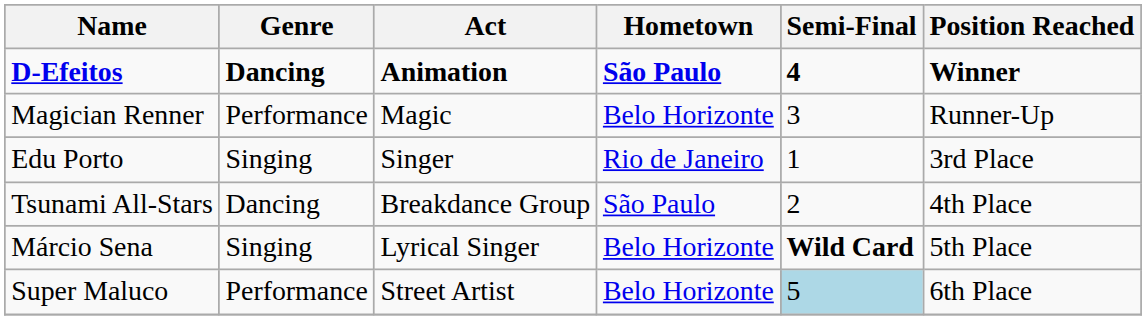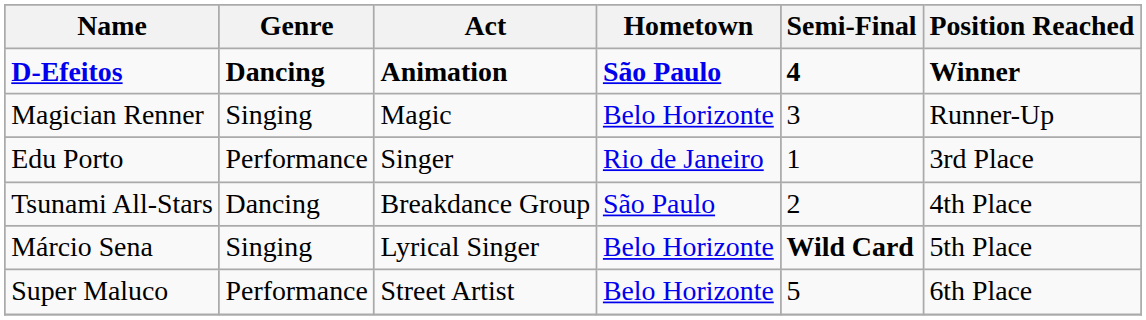 <table class="wikitable">
 <tr>
 <th>Name</th>
 <th>Genre</th>
 <th>Act</th>
 <th>Hometown</th>
 <th>Semi-Final</th>
 <th>Position Reached</th>
 </tr>
 <tr>
 <td><strong><a href='#'>D-Efeitos</a></strong></td>
 <td><strong>Dancing</strong></td>
 <td><strong>Animation</strong></td>
 <td><strong><a href='#'>São Paulo</a></strong></td>
 <td><strong>4</strong></td>
 <td><strong>Winner</strong></td>
 </tr>
 <tr>
 <td>Magician Renner</td>
-<td>Performance</td>
+<td>Singing</td>
 <td>Magic</td>
 <td><a href='#'>Belo Horizonte</a></td>
 <td>3</td>
 <td>Runner-Up</td>
 </tr>
 <tr>
 <td>Edu Porto</td>
-<td>Singing</td>
+<td>Performance</td>
 <td>Singer</td>
 <td><a href='#'>Rio de Janeiro</a></td>
 <td>1</td>
 <td>3rd Place</td>
 </tr>
 <tr>
 <td>Tsunami All-Stars</td>
 <td>Dancing</td>
 <td>Breakdance Group</td>
 <td><a href='#'>São Paulo</a></td>
 <td>2</td>
 <td>4th Place</td>
 </tr>
 <tr>
 <td>Márcio Sena</td>
 <td>Singing</td>
 <td>Lyrical Singer</td>
 <td><a href='#'>Belo Horizonte</a></td>
 <td><strong>Wild Card</strong></td>
 <td>5th Place</td>
 </tr>
 <tr>
 <td>Super Maluco</td>
 <td>Performance</td>
 <td>Street Artist</td>
 <td><a href='#'>Belo Horizonte</a></td>
-<td style="background: lightblue;">5</td>
+<td>5</td>
 <td>6th Place</td>
 </tr>
 <tr>
 </tr>
 </table>
